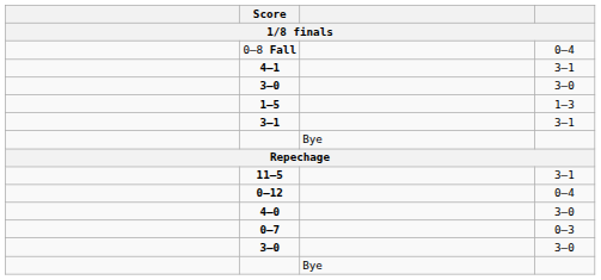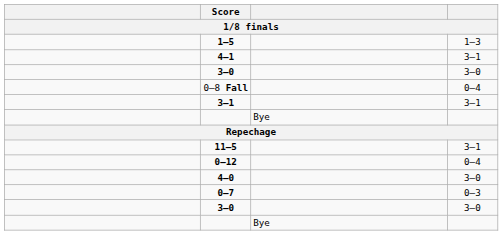 <table class="wikitable" style="text-align: left; ">
 <tr>
 <th align="right" width="270"></th>
 <th width="65">Score</th>
 <th align="left" width="270"></th>
 <th width="65"></th>
 </tr>
 <tr>
 <th colspan=4>1/8 finals</th>
 </tr>
 <tr>
 <td></td>
-<td align="center">0–8 <strong>Fall</strong></td>
+<td align="center"><strong>1–5</strong></td>
 <td><strong></strong></td>
-<td align=center>0–4 <strong></strong></td>
+<td align=center>1–3 <strong></strong></td>
 </tr>
 <tr>
 <td><strong></strong></td>
 <td align="center"><strong>4–1</strong></td>
 <td></td>
 <td align=center>3–1 <strong></strong></td>
 </tr>
 <tr>
 <td><strong></strong></td>
 <td align="center"><strong>3–0</strong></td>
 <td></td>
 <td align=center>3–0 <strong></strong></td>
 </tr>
 <tr>
 <td></td>
-<td align="center"><strong>1–5</strong></td>
+<td align="center">0–8 <strong>Fall</strong></td>
 <td><strong></strong></td>
-<td align=center>1–3 <strong></strong></td>
+<td align=center>0–4 <strong></strong></td>
 </tr>
 <tr>
 <td><strong></strong></td>
 <td align="center"><strong>3–1</strong></td>
 <td></td>
 <td align=center>3–1 <strong></strong></td>
 </tr>
 <tr>
 <td><strong></strong></td>
 <td></td>
 <td>Bye</td>
 <td></td>
 </tr>
 <tr>
 <th colspan=4>Repechage</th>
 </tr>
 <tr>
 <td><strong></strong></td>
 <td align="center"><strong>11–5</strong></td>
 <td></td>
 <td align=center>3–1 <strong></strong></td>
 </tr>
 <tr>
 <td></td>
 <td align="center"><strong>0–12</strong></td>
 <td><strong></strong></td>
 <td align=center>0–4 <strong></strong></td>
 </tr>
 <tr>
 <td><strong></strong></td>
 <td align="center"><strong>4–0</strong></td>
 <td></td>
 <td align=center>3–0 <strong></strong></td>
 </tr>
 <tr>
 <td></td>
 <td align="center"><strong>0–7</strong></td>
 <td><strong></strong></td>
 <td align=center>0–3 <strong></strong></td>
 </tr>
 <tr>
 <td><strong></strong></td>
 <td align="center"><strong>3–0</strong></td>
 <td></td>
 <td align=center>3–0 <strong></strong></td>
 </tr>
 <tr>
 <td><strong></strong></td>
 <td></td>
 <td>Bye</td>
 <td></td>
 </tr>
 </table>
